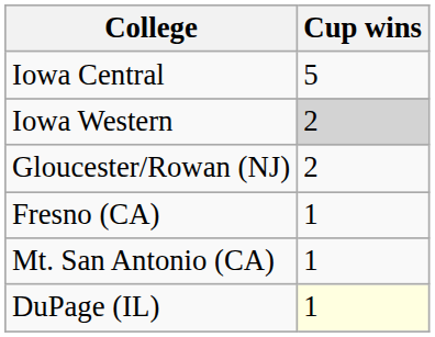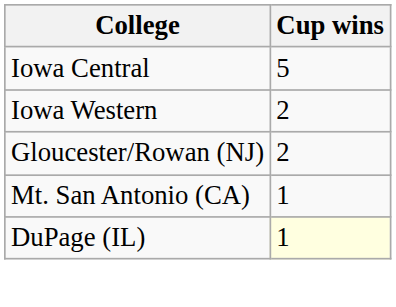 <table class="wikitable sortable">
 <tr>
 <th>College</th>
 <th>Cup wins</th>
 </tr>
 <tr>
 <td>Iowa Central</td>
 <td>5</td>
 </tr>
 <tr>
 <td>Iowa Western</td>
-<td style="background: lightgrey;">2</td>
+<td>2</td>
 </tr>
 <tr>
 <td>Gloucester/Rowan (NJ)</td>
 <td>2</td>
-</tr>
-<tr>
-<td>Fresno (CA)</td>
-<td>1</td>
 </tr>
 <tr>
 <td>Mt. San Antonio (CA)</td>
 <td>1</td>
 </tr>
 <tr>
 <td>DuPage (IL)</td>
 <td style="background: lightyellow;">1</td>
 </tr>
 </table>
